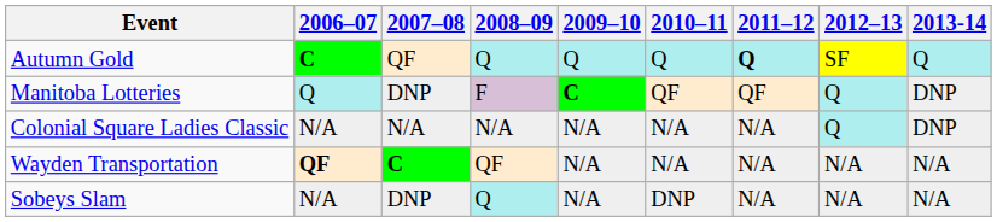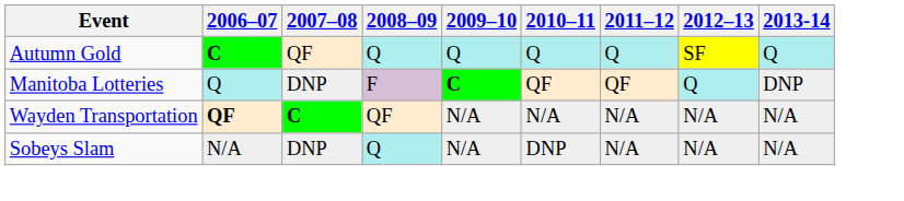 <table class="wikitable">
 <tr>
 <th>Event</th>
 <th><a href='#'>2006–07</a></th>
 <th><a href='#'>2007–08</a></th>
 <th><a href='#'>2008–09</a></th>
 <th><a href='#'>2009–10</a></th>
 <th><a href='#'>2010–11</a></th>
 <th><a href='#'>2011–12</a></th>
 <th><a href='#'>2012–13</a></th>
 <th><a href='#'>2013-14</a></th>
 </tr>
 <tr>
 <td><a href='#'>Autumn Gold</a></td>
 <td style="background:#0f0;"><strong>C</strong></td>
 <td style="background:#ffebcd;">QF</td>
 <td style="background:#afeeee;">Q</td>
 <td style="background:#afeeee;">Q</td>
 <td style="background:#afeeee;">Q</td>
-<td style="background:#afeeee;"><strong>Q</strong></td>
+<td style="background:#afeeee;">Q</td>
 <td style="background:yellow;">SF</td>
 <td style="background:#afeeee;">Q</td>
 </tr>
 <tr>
 <td><a href='#'>Manitoba Lotteries</a></td>
 <td style="background:#afeeee;">Q</td>
 <td style="background:#EFEFEF;">DNP</td>
 <td style="background:thistle;">F</td>
 <td style="background:#0f0;"><strong>C</strong></td>
 <td style="background:#ffebcd;">QF</td>
 <td style="background:#ffebcd;">QF</td>
-<td style="background:#afeeee;">Q</td>
-<td style="background:#EFEFEF;">DNP</td>
-</tr>
-<tr>
-<td><a href='#'>Colonial Square Ladies Classic</a></td>
-<td style="background:#EFEFEF;">N/A</td>
-<td style="background:#EFEFEF;">N/A</td>
-<td style="background:#EFEFEF;">N/A</td>
-<td style="background:#EFEFEF;">N/A</td>
-<td style="background:#EFEFEF;">N/A</td>
-<td style="background:#EFEFEF;">N/A</td>
 <td style="background:#afeeee;">Q</td>
 <td style="background:#EFEFEF;">DNP</td>
 </tr>
 <tr>
 <td><a href='#'>Wayden Transportation</a></td>
 <td style="background:#ffebcd;"><strong>QF</strong></td>
 <td style="background:#0f0;"><strong>C</strong></td>
 <td style="background:#ffebcd;">QF</td>
 <td style="background:#EFEFEF;">N/A</td>
 <td style="background:#EFEFEF;">N/A</td>
 <td style="background:#EFEFEF;">N/A</td>
 <td style="background:#EFEFEF;">N/A</td>
 <td style="background:#EFEFEF;">N/A</td>
 </tr>
 <tr>
 <td><a href='#'>Sobeys Slam</a></td>
 <td style="background:#EFEFEF;">N/A</td>
 <td style="background:#EFEFEF;">DNP</td>
 <td style="background:#afeeee;">Q</td>
 <td style="background:#EFEFEF;">N/A</td>
 <td style="background:#EFEFEF;">DNP</td>
 <td style="background:#EFEFEF;">N/A</td>
 <td style="background:#EFEFEF;">N/A</td>
 <td style="background:#EFEFEF;">N/A</td>
 </tr>
 </table>
